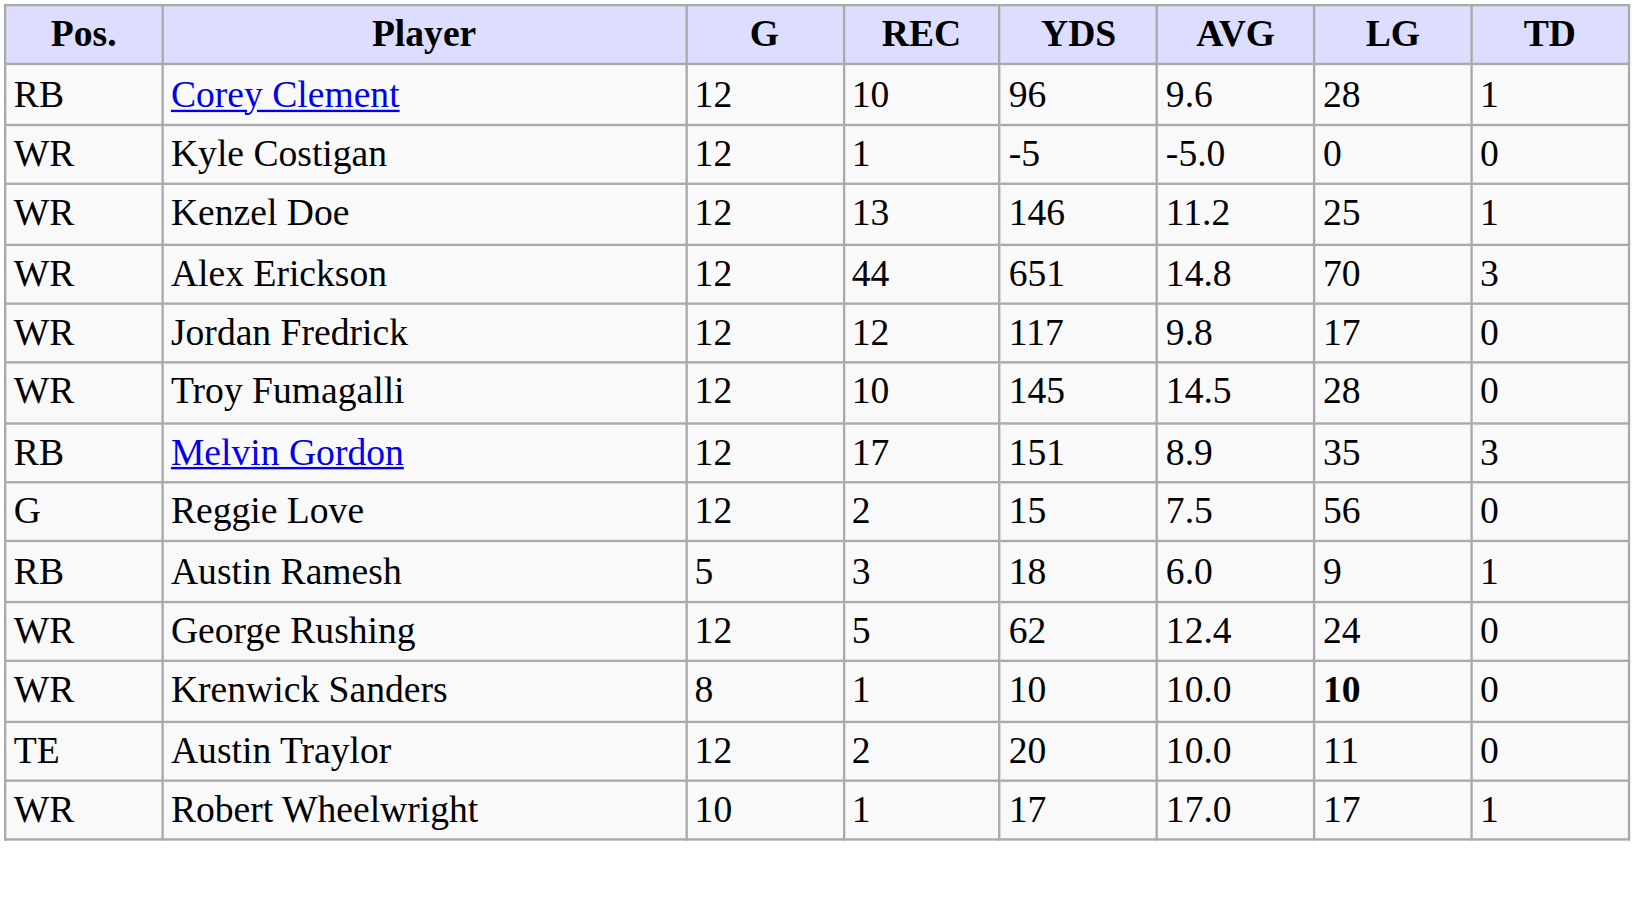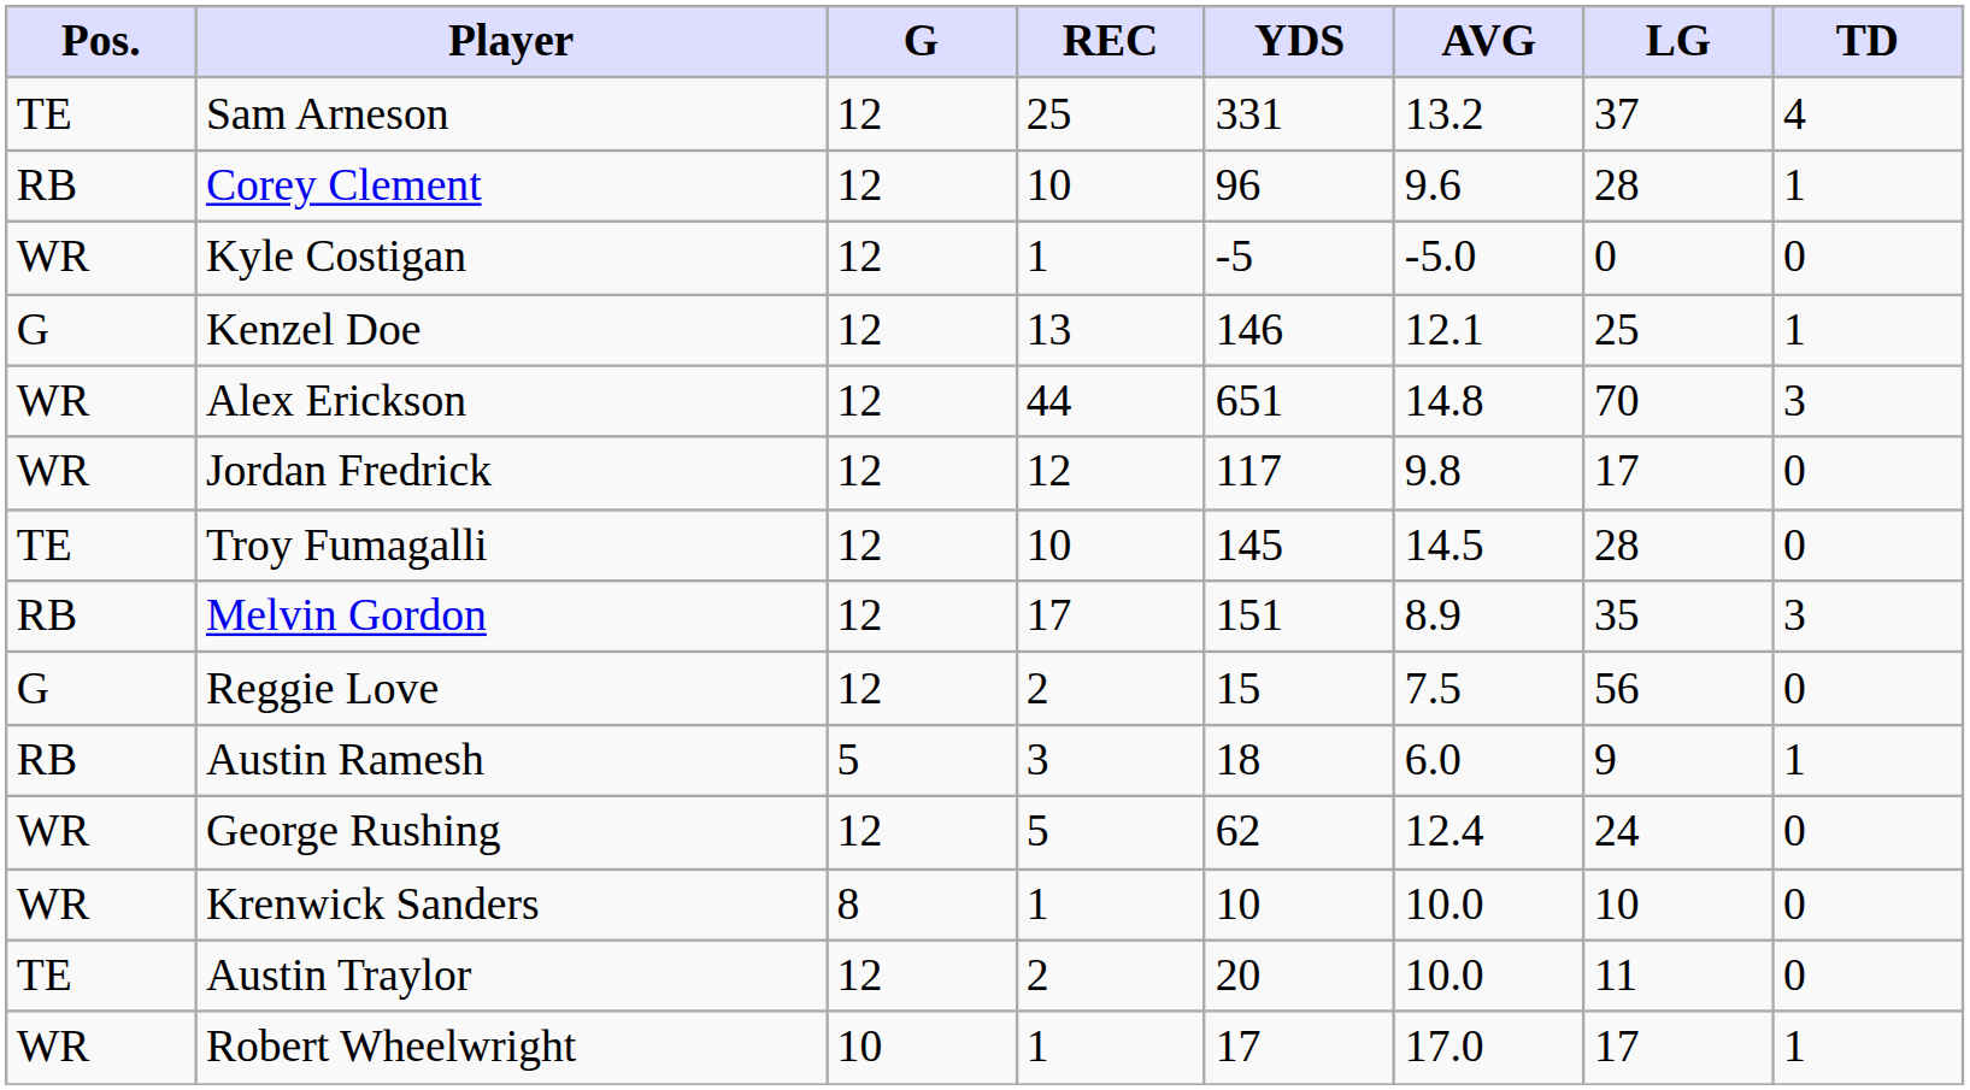 <table class="wikitable sortable">
 <tr>
 <th style="background:#ddf; width:6%;">Pos.</th>
 <th style="background:#ddf; width:20%;">Player</th>
 <th style="background:#ddf; width:6%;">G</th>
 <th style="background:#ddf; width:6%;">REC</th>
 <th style="background:#ddf; width:6%;">YDS</th>
 <th style="background:#ddf; width:6%;">AVG</th>
 <th style="background:#ddf; width:6%;">LG</th>
 <th style="background:#ddf; width:6%;">TD</th>
+</tr>
+<tr>
+<td>TE</td>
+<td>Sam Arneson</td>
+<td>12</td>
+<td>25</td>
+<td>331</td>
+<td>13.2</td>
+<td>37</td>
+<td>4</td>
 </tr>
 <tr>
 <td>RB</td>
 <td><a href='#'>Corey Clement</a></td>
 <td>12</td>
 <td>10</td>
 <td>96</td>
 <td>9.6</td>
 <td>28</td>
 <td>1</td>
 </tr>
 <tr>
 <td>WR</td>
 <td>Kyle Costigan</td>
 <td>12</td>
 <td>1</td>
 <td>-5</td>
 <td>-5.0</td>
 <td>0</td>
 <td>0</td>
 </tr>
 <tr>
-<td>WR</td>
+<td>G</td>
 <td>Kenzel Doe</td>
 <td>12</td>
 <td>13</td>
 <td>146</td>
-<td>11.2</td>
+<td>12.1</td>
 <td>25</td>
 <td>1</td>
 </tr>
 <tr>
 <td>WR</td>
 <td>Alex Erickson</td>
 <td>12</td>
 <td>44</td>
 <td>651</td>
 <td>14.8</td>
 <td>70</td>
 <td>3</td>
 </tr>
 <tr>
 <td>WR</td>
 <td>Jordan Fredrick</td>
 <td>12</td>
 <td>12</td>
 <td>117</td>
 <td>9.8</td>
 <td>17</td>
 <td>0</td>
 </tr>
 <tr>
-<td>WR</td>
+<td>TE</td>
 <td>Troy Fumagalli</td>
 <td>12</td>
 <td>10</td>
 <td>145</td>
 <td>14.5</td>
 <td>28</td>
 <td>0</td>
 </tr>
 <tr>
 <td>RB</td>
 <td><a href='#'>Melvin Gordon</a></td>
 <td>12</td>
 <td>17</td>
 <td>151</td>
 <td>8.9</td>
 <td>35</td>
 <td>3</td>
 </tr>
 <tr>
 <td>G</td>
 <td>Reggie Love</td>
 <td>12</td>
 <td>2</td>
 <td>15</td>
 <td>7.5</td>
 <td>56</td>
 <td>0</td>
 </tr>
 <tr>
 <td>RB</td>
 <td>Austin Ramesh</td>
 <td>5</td>
 <td>3</td>
 <td>18</td>
 <td>6.0</td>
 <td>9</td>
 <td>1</td>
 </tr>
 <tr>
 <td>WR</td>
 <td>George Rushing</td>
 <td>12</td>
 <td>5</td>
 <td>62</td>
 <td>12.4</td>
 <td>24</td>
 <td>0</td>
 </tr>
 <tr>
 <td>WR</td>
 <td>Krenwick Sanders</td>
 <td>8</td>
 <td>1</td>
 <td>10</td>
 <td>10.0</td>
-<td><strong>10</strong></td>
+<td>10</td>
 <td>0</td>
 </tr>
 <tr>
 <td>TE</td>
 <td>Austin Traylor</td>
 <td>12</td>
 <td>2</td>
 <td>20</td>
 <td>10.0</td>
 <td>11</td>
 <td>0</td>
 </tr>
 <tr>
 <td>WR</td>
 <td>Robert Wheelwright</td>
 <td>10</td>
 <td>1</td>
 <td>17</td>
 <td>17.0</td>
 <td>17</td>
 <td>1</td>
 </tr>
 </table>
